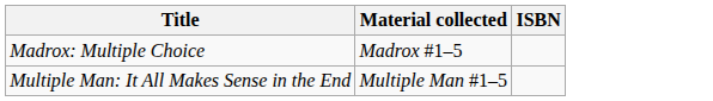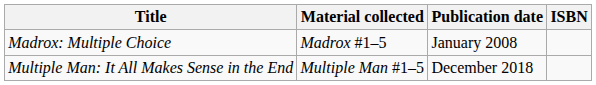 <table class="wikitable">
 <tr>
 <th>Title</th>
 <th>Material collected</th>
+<th>Publication date</th>
 <th>ISBN</th>
 </tr>
 <tr>
 <td><em>Madrox: Multiple Choice</em></td>
 <td><em>Madrox </em>#1–5</td>
+<td>January 2008</td>
 <td></td>
 </tr>
 <tr>
 <td><em>Multiple Man: It All Makes Sense in the End</em></td>
 <td><em>Multiple Man</em> #1–5</td>
+<td>December 2018</td>
 <td></td>
 </tr>
 </table>
